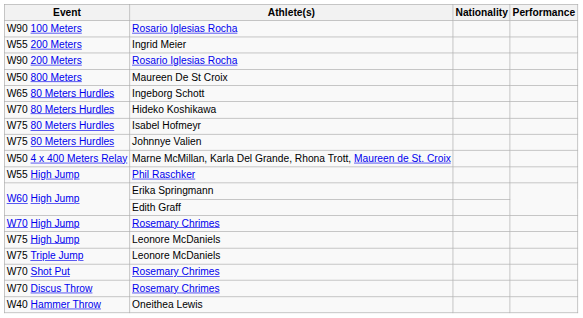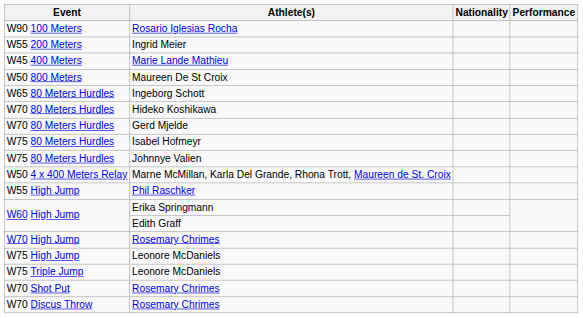 <table class="wikitable">
 <tr>
 <th>Event</th>
 <th>Athlete(s)</th>
 <th>Nationality</th>
 <th>Performance</th>
 </tr>
 <tr>
 <td>W90 <a href='#'>100 Meters</a></td>
 <td><a href='#'>Rosario Iglesias Rocha</a></td>
 <td></td>
 <td></td>
 </tr>
 <tr>
 <td>W55 <a href='#'>200 Meters</a></td>
 <td>Ingrid Meier</td>
 <td></td>
 <td></td>
 </tr>
 <tr>
-<td>W90 <a href='#'>200 Meters</a></td>
-<td><a href='#'>Rosario Iglesias Rocha</a></td>
+<td>W45 <a href='#'>400 Meters</a></td>
+<td><a href='#'>Marie Lande Mathieu</a></td>
 <td></td>
 <td></td>
 </tr>
 <tr>
 <td>W50 <a href='#'>800 Meters</a></td>
 <td>Maureen De St Croix</td>
 <td></td>
 <td></td>
 </tr>
 <tr>
 <td>W65 <a href='#'>80 Meters Hurdles</a></td>
 <td>Ingeborg Schott</td>
 <td></td>
 <td></td>
 </tr>
 <tr>
 <td>W70 <a href='#'>80 Meters Hurdles</a></td>
 <td>Hideko Koshikawa</td>
+<td></td>
+<td></td>
+</tr>
+<tr>
+<td>W70 <a href='#'>80 Meters Hurdles</a></td>
+<td>Gerd Mjelde</td>
 <td></td>
 <td></td>
 </tr>
 <tr>
 <td>W75 <a href='#'>80 Meters Hurdles</a></td>
 <td>Isabel Hofmeyr</td>
 <td></td>
 <td></td>
 </tr>
 <tr>
 <td>W75 <a href='#'>80 Meters Hurdles</a></td>
 <td>Johnnye Valien</td>
 <td></td>
 <td></td>
 </tr>
 <tr>
 <td>W50 <a href='#'>4 x 400 Meters Relay</a></td>
 <td>Marne McMillan, Karla Del Grande, Rhona Trott, <a href='#'>Maureen de St. Croix</a></td>
 <td></td>
 <td></td>
 </tr>
 <tr>
 <td>W55 <a href='#'>High Jump</a></td>
 <td><a href='#'>Phil Raschker</a></td>
 <td></td>
 <td></td>
 </tr>
 <tr>
 <td rowspan=2><a href='#'>W60</a> <a href='#'>High Jump</a></td>
 <td>Erika Springmann</td>
 <td></td>
 <td rowspan=2></td>
 </tr>
 <tr>
 <td>Edith Graff</td>
 <td></td>
 </tr>
 <tr>
 <td><a href='#'>W70</a> <a href='#'>High Jump</a></td>
 <td><a href='#'>Rosemary Chrimes</a></td>
 <td></td>
 <td></td>
 </tr>
 <tr>
 <td>W75 <a href='#'>High Jump</a></td>
 <td>Leonore McDaniels</td>
 <td></td>
 <td></td>
 </tr>
 <tr>
 <td>W75 <a href='#'>Triple Jump</a></td>
 <td>Leonore McDaniels</td>
 <td></td>
 <td></td>
 </tr>
 <tr>
 <td>W70 <a href='#'>Shot Put</a></td>
 <td><a href='#'>Rosemary Chrimes</a></td>
 <td></td>
 <td></td>
 </tr>
 <tr>
 <td>W70 <a href='#'>Discus Throw</a></td>
 <td><a href='#'>Rosemary Chrimes</a></td>
 <td></td>
 <td></td>
 </tr>
-<tr>
-<td>W40 <a href='#'>Hammer Throw</a></td>
-<td>Oneithea Lewis</td>
-<td></td>
-<td></td>
-</tr>
 </table>
